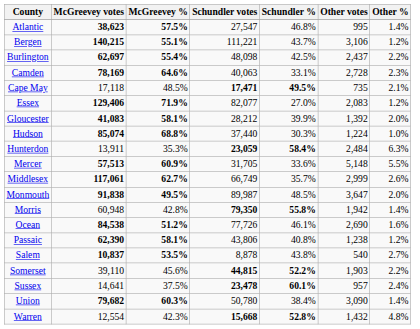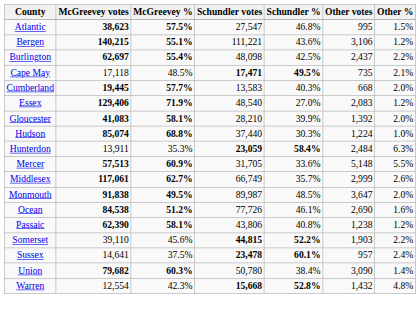 <table class="wikitable sortable" style="text-align:right">
 <tr>
 <th>County</th>
 <th>McGreevey votes</th>
 <th>McGreevey %</th>
 <th>Schundler votes</th>
 <th>Schundler %</th>
 <th>Other votes</th>
 <th>Other %</th>
 </tr>
 <tr>
 </tr>
 <tr>
 <td align="center" ><a href='#'>Atlantic</a></td>
 <td><strong>38,623</strong></td>
 <td><strong>57.5%</strong></td>
 <td>27,547</td>
 <td>46.8%</td>
 <td>995</td>
-<td>1.4%</td>
+<td>1.5%</td>
 </tr>
 <tr>
 <td align="center" ><a href='#'>Bergen</a></td>
 <td><strong>140,215</strong></td>
 <td><strong>55.1%</strong></td>
 <td>111,221</td>
-<td>43.7%</td>
+<td>43.6%</td>
 <td>3,106</td>
 <td>1.2%</td>
 </tr>
 <tr>
 <td align="center" ><a href='#'>Burlington</a></td>
 <td><strong>62,697</strong></td>
 <td><strong>55.4%</strong></td>
 <td>48,098</td>
 <td>42.5%</td>
 <td>2,437</td>
 <td>2.2%</td>
 </tr>
 <tr>
-<td align="center" ><a href='#'>Camden</a></td>
-<td><strong>78,169</strong></td>
-<td><strong>64.6%</strong></td>
-<td>40,063</td>
-<td>33.1%</td>
-<td>2,728</td>
-<td>2.3%</td>
-</tr>
-<tr>
 <td align="center" ><a href='#'>Cape May</a></td>
 <td>17,118</td>
 <td>48.5%</td>
 <td><strong>17,471</strong></td>
 <td><strong>49.5%</strong></td>
 <td>735</td>
 <td>2.1%</td>
 </tr>
 <tr>
+<td align="center" ><a href='#'>Cumberland</a></td>
+<td><strong>19,445</strong></td>
+<td><strong>57.7%</strong></td>
+<td>13,583</td>
+<td>40.3%</td>
+<td>668</td>
+<td>2.0%</td>
+</tr>
+<tr>
 <td align="center" ><a href='#'>Essex</a></td>
 <td><strong>129,406</strong></td>
 <td><strong>71.9%</strong></td>
-<td>82,077</td>
+<td>48,540</td>
 <td>27.0%</td>
 <td>2,083</td>
 <td>1.2%</td>
 </tr>
 <tr>
 <td align="center" ><a href='#'>Gloucester</a></td>
 <td><strong>41,083</strong></td>
 <td><strong>58.1%</strong></td>
-<td>28,212</td>
+<td>28,210</td>
 <td>39.9%</td>
 <td>1,392</td>
 <td>2.0%</td>
 </tr>
 <tr>
 <td align="center" ><a href='#'>Hudson</a></td>
 <td><strong>85,074</strong></td>
 <td><strong>68.8%</strong></td>
 <td>37,440</td>
 <td>30.3%</td>
 <td>1,224</td>
 <td>1.0%</td>
 </tr>
 <tr>
 <td align="center" ><a href='#'>Hunterdon</a></td>
 <td>13,911</td>
 <td>35.3%</td>
 <td><strong>23,059</strong></td>
 <td><strong>58.4%</strong></td>
 <td>2,484</td>
 <td>6.3%</td>
 </tr>
 <tr>
 <td align="center" ><a href='#'>Mercer</a></td>
 <td><strong>57,513</strong></td>
 <td><strong>60.9%</strong></td>
 <td>31,705</td>
 <td>33.6%</td>
 <td>5,148</td>
 <td>5.5%</td>
 </tr>
 <tr>
 <td align="center" ><a href='#'>Middlesex</a></td>
 <td><strong>117,061</strong></td>
 <td><strong>62.7%</strong></td>
 <td>66,749</td>
 <td>35.7%</td>
 <td>2,999</td>
 <td>2.6%</td>
 </tr>
 <tr>
 <td align="center" ><a href='#'>Monmouth</a></td>
 <td><strong>91,838</strong></td>
 <td><strong>49.5%</strong></td>
 <td>89,987</td>
 <td>48.5%</td>
 <td>3,647</td>
 <td>2.0%</td>
 </tr>
 <tr>
-<td align="center" ><a href='#'>Morris</a></td>
-<td>60,948</td>
-<td>42.8%</td>
-<td><strong>79,350</strong></td>
-<td><strong>55.8%</strong></td>
-<td>1,942</td>
-<td>1.4%</td>
-</tr>
-<tr>
 <td align="center" ><a href='#'>Ocean</a></td>
 <td><strong>84,538</strong></td>
 <td><strong>51.2%</strong></td>
 <td>77,726</td>
 <td>46.1%</td>
 <td>2,690</td>
 <td>1.6%</td>
 </tr>
 <tr>
 <td align="center" ><a href='#'>Passaic</a></td>
 <td><strong>62,390</strong></td>
 <td><strong>58.1%</strong></td>
 <td>43,806</td>
 <td>40.8%</td>
 <td>1,238</td>
 <td>1.2%</td>
-</tr>
-<tr>
-<td align="center" ><a href='#'>Salem</a></td>
-<td><strong>10,837</strong></td>
-<td><strong>53.5%</strong></td>
-<td>8,878</td>
-<td>43.8%</td>
-<td>540</td>
-<td>2.7%</td>
 </tr>
 <tr>
 <td align="center" ><a href='#'>Somerset</a></td>
 <td>39,110</td>
 <td>45.6%</td>
 <td><strong>44,815</strong></td>
 <td><strong>52.2%</strong></td>
 <td>1,903</td>
 <td>2.2%</td>
 </tr>
 <tr>
 <td align="center" ><a href='#'>Sussex</a></td>
 <td>14,641</td>
 <td>37.5%</td>
 <td><strong>23,478</strong></td>
 <td><strong>60.1%</strong></td>
 <td>957</td>
 <td>2.4%</td>
 </tr>
 <tr>
 <td align="center" ><a href='#'>Union</a></td>
 <td><strong>79,682</strong></td>
 <td><strong>60.3%</strong></td>
 <td>50,780</td>
 <td>38.4%</td>
 <td>3,090</td>
 <td>1.4%</td>
 </tr>
 <tr>
 <td align="center" ><a href='#'>Warren</a></td>
 <td>12,554</td>
 <td>42.3%</td>
 <td><strong>15,668</strong></td>
 <td><strong>52.8%</strong></td>
 <td>1,432</td>
 <td>4.8%</td>
 </tr>
 </table>
